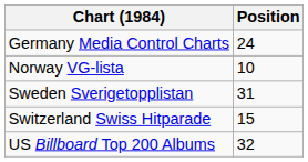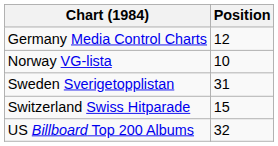 <table class="wikitable sortable">
 <tr>
 <th align="left">Chart (1984)</th>
 <th align="left">Position</th>
 </tr>
 <tr>
 <td align="left">Germany <a href='#'>Media Control Charts</a></td>
-<td align="left">24</td>
+<td align="left">12</td>
 </tr>
 <tr>
 <td align="left">Norway <a href='#'>VG-lista</a></td>
 <td align="left">10</td>
 </tr>
 <tr>
 <td align="left">Sweden <a href='#'>Sverigetopplistan</a></td>
 <td align="left">31</td>
 </tr>
 <tr>
 <td align="left">Switzerland <a href='#'>Swiss Hitparade</a></td>
 <td align="left">15</td>
 </tr>
 <tr>
 <td align="left">US <a href='#'><em>Billboard</em> Top 200 Albums</a></td>
 <td align="left">32</td>
 </tr>
 </table>
